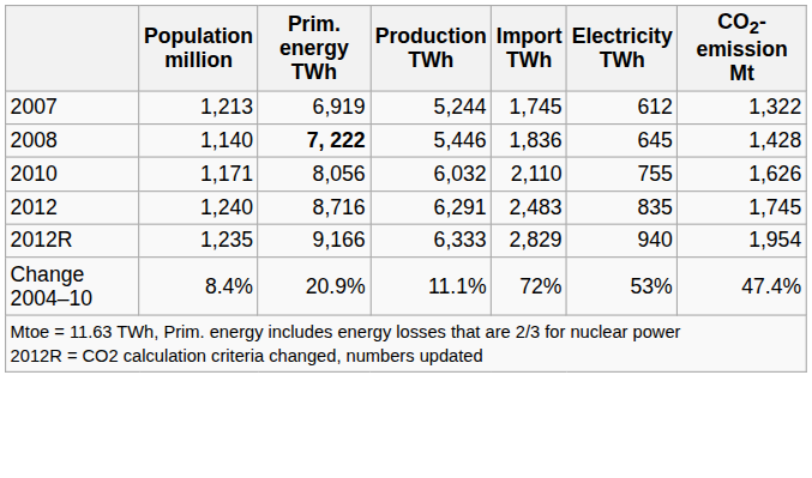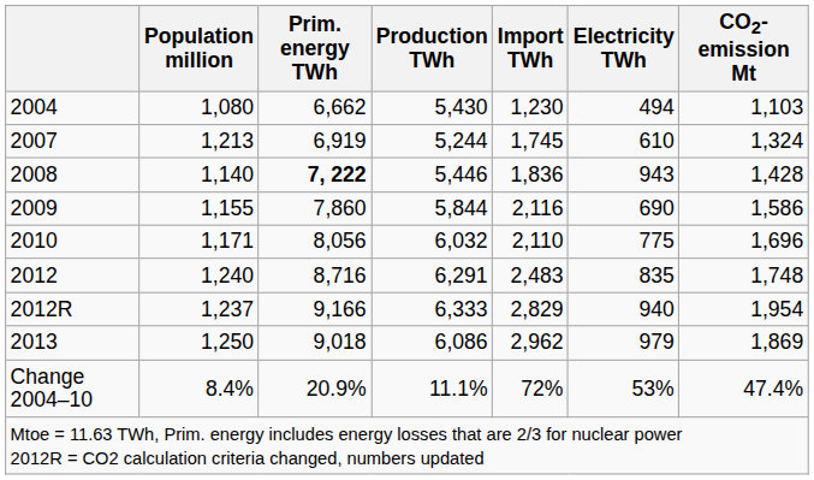 <table class="wikitable" style="text-align:right">
 <tr>
 <th></th>
 <th>Population<br>million</th>
 <th>Prim. energy<br>TWh</th>
 <th>Production<br>TWh</th>
 <th>Import<br>TWh</th>
 <th>Electricity<br>TWh</th>
 <th>CO<sub>2</sub>-emission<br>Mt</th>
 </tr>
 <tr>
+<td align="left">2004</td>
+<td>1,080</td>
+<td>6,662</td>
+<td>5,430</td>
+<td>1,230</td>
+<td>494</td>
+<td>1,103</td>
+</tr>
+<tr>
 <td align="left">2007</td>
 <td>1,213</td>
 <td>6,919</td>
 <td>5,244</td>
 <td>1,745</td>
-<td>612</td>
-<td>1,322</td>
+<td>610</td>
+<td>1,324</td>
 </tr>
 <tr>
 <td align="left">2008</td>
 <td>1,140</td>
 <td><strong>7, 222</strong></td>
 <td>5,446</td>
 <td>1,836</td>
-<td>645</td>
+<td>943</td>
 <td>1,428</td>
+</tr>
+<tr>
+<td align="left">2009</td>
+<td>1,155</td>
+<td>7,860</td>
+<td>5,844</td>
+<td>2,116</td>
+<td>690</td>
+<td>1,586</td>
 </tr>
 <tr>
 <td align="left">2010</td>
 <td>1,171</td>
 <td>8,056</td>
 <td>6,032</td>
 <td>2,110</td>
-<td>755</td>
-<td>1,626</td>
+<td>775</td>
+<td>1,696</td>
 </tr>
 <tr>
 <td align="left">2012</td>
 <td>1,240</td>
 <td>8,716</td>
 <td>6,291</td>
 <td>2,483</td>
 <td>835</td>
-<td>1,745</td>
+<td>1,748</td>
 </tr>
 <tr>
 <td align="left">2012R</td>
-<td>1,235</td>
+<td>1,237</td>
 <td>9,166</td>
 <td>6,333</td>
 <td>2,829</td>
 <td>940</td>
 <td>1,954</td>
+</tr>
+<tr>
+<td align="left">2013</td>
+<td>1,250</td>
+<td>9,018</td>
+<td>6,086</td>
+<td>2,962</td>
+<td>979</td>
+<td>1,869</td>
 </tr>
 <tr>
 <td align="left">Change 2004–10</td>
 <td>8.4%</td>
 <td>20.9%</td>
 <td>11.1%</td>
 <td>72%</td>
 <td>53%</td>
 <td>47.4%</td>
 </tr>
 <tr>
 <td align="left" colspan=7><small> Mtoe = 11.63 TWh, Prim. energy includes energy losses that are 2/3 for nuclear power</small><br><small>2012R = CO2 calculation criteria changed, numbers updated </small></td>
 </tr>
 </table>
